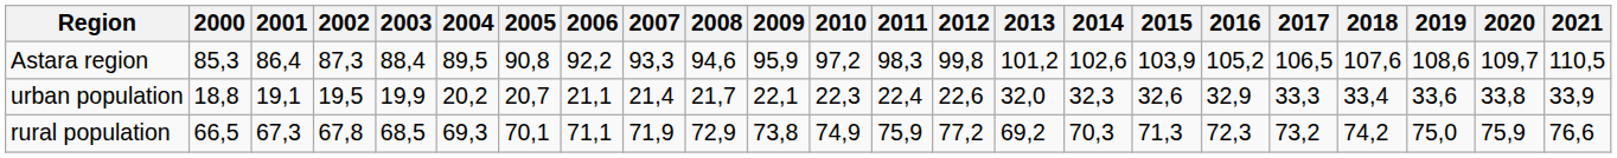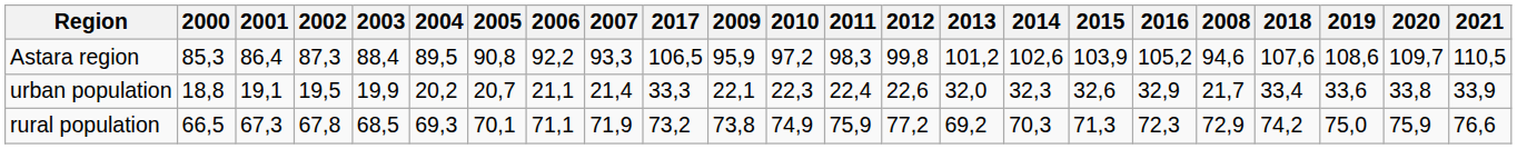 <table class="wikitable">
 <tr>
 <th>Region</th>
 <th>2000</th>
 <th>2001</th>
 <th>2002</th>
 <th>2003</th>
 <th>2004</th>
 <th>2005</th>
 <th>2006</th>
 <th>2007</th>
-<th>2008</th>
+<th>2017</th>
 <th>2009</th>
 <th>2010</th>
 <th>2011</th>
 <th>2012</th>
 <th>2013</th>
 <th>2014</th>
 <th>2015</th>
 <th>2016</th>
-<th>2017</th>
+<th>2008</th>
 <th>2018</th>
 <th>2019</th>
 <th>2020</th>
 <th>2021</th>
 </tr>
 <tr>
 <td>Astara region</td>
 <td>85,3</td>
 <td>86,4</td>
 <td>87,3</td>
 <td>88,4</td>
 <td>89,5</td>
 <td>90,8</td>
 <td>92,2</td>
 <td>93,3</td>
-<td>94,6</td>
+<td>106,5</td>
 <td>95,9</td>
 <td>97,2</td>
 <td>98,3</td>
 <td>99,8</td>
 <td>101,2</td>
 <td>102,6</td>
 <td>103,9</td>
 <td>105,2</td>
-<td>106,5</td>
+<td>94,6</td>
 <td>107,6</td>
 <td>108,6</td>
 <td>109,7</td>
 <td>110,5</td>
 </tr>
 <tr>
 <td>urban population</td>
 <td>18,8</td>
 <td>19,1</td>
 <td>19,5</td>
 <td>19,9</td>
 <td>20,2</td>
 <td>20,7</td>
 <td>21,1</td>
 <td>21,4</td>
-<td>21,7</td>
+<td>33,3</td>
 <td>22,1</td>
 <td>22,3</td>
 <td>22,4</td>
 <td>22,6</td>
 <td>32,0</td>
 <td>32,3</td>
 <td>32,6</td>
 <td>32,9</td>
-<td>33,3</td>
+<td>21,7</td>
 <td>33,4</td>
 <td>33,6</td>
 <td>33,8</td>
 <td>33,9</td>
 </tr>
 <tr>
 <td>rural population</td>
 <td>66,5</td>
 <td>67,3</td>
 <td>67,8</td>
 <td>68,5</td>
 <td>69,3</td>
 <td>70,1</td>
 <td>71,1</td>
 <td>71,9</td>
-<td>72,9</td>
+<td>73,2</td>
 <td>73,8</td>
 <td>74,9</td>
 <td>75,9</td>
 <td>77,2</td>
 <td>69,2</td>
 <td>70,3</td>
 <td>71,3</td>
 <td>72,3</td>
-<td>73,2</td>
+<td>72,9</td>
 <td>74,2</td>
 <td>75,0</td>
 <td>75,9</td>
 <td>76,6</td>
 </tr>
 </table>
